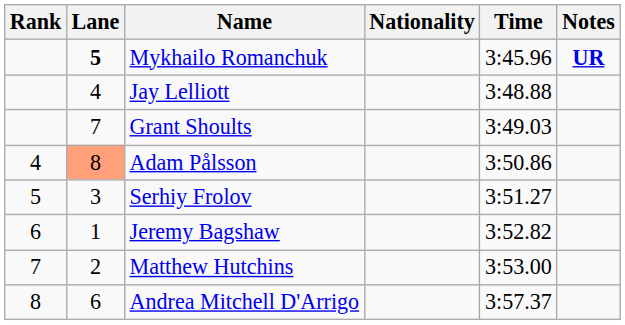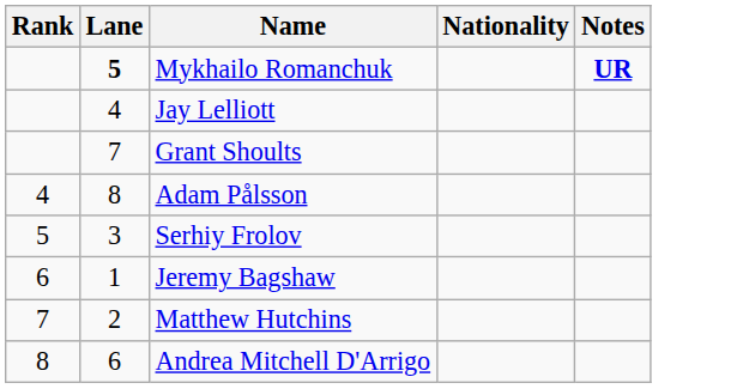 <table class="wikitable sortable" style="text-align:center">
 <tr>
 <th>Rank</th>
 <th>Lane</th>
 <th>Name</th>
 <th>Nationality</th>
-<th>Time</th>
 <th>Notes</th>
 </tr>
 <tr>
 <td></td>
 <td><strong>5</strong></td>
 <td align="left"><a href='#'>Mykhailo Romanchuk</a></td>
 <td align="left"></td>
-<td>3:45.96</td>
 <td><strong><a href='#'>UR</a></strong></td>
 </tr>
 <tr>
 <td></td>
 <td>4</td>
 <td align="left"><a href='#'>Jay Lelliott</a></td>
 <td align="left"></td>
-<td>3:48.88</td>
 <td></td>
 </tr>
 <tr>
 <td></td>
 <td>7</td>
 <td align="left"><a href='#'>Grant Shoults</a></td>
 <td align="left"></td>
-<td>3:49.03</td>
 <td></td>
 </tr>
 <tr>
 <td>4</td>
-<td style="background: lightsalmon;">8</td>
+<td>8</td>
 <td align="left"><a href='#'>Adam Pålsson</a></td>
 <td align="left"></td>
-<td>3:50.86</td>
 <td></td>
 </tr>
 <tr>
 <td>5</td>
 <td>3</td>
 <td align="left"><a href='#'>Serhiy Frolov</a></td>
 <td align="left"></td>
-<td>3:51.27</td>
 <td></td>
 </tr>
 <tr>
 <td>6</td>
 <td>1</td>
 <td align="left"><a href='#'>Jeremy Bagshaw</a></td>
 <td align="left"></td>
-<td>3:52.82</td>
 <td></td>
 </tr>
 <tr>
 <td>7</td>
 <td>2</td>
 <td align="left"><a href='#'>Matthew Hutchins</a></td>
 <td align="left"></td>
-<td>3:53.00</td>
 <td></td>
 </tr>
 <tr>
 <td>8</td>
 <td>6</td>
 <td align="left"><a href='#'>Andrea Mitchell D'Arrigo</a></td>
 <td align="left"></td>
-<td>3:57.37</td>
 <td></td>
 </tr>
 </table>
